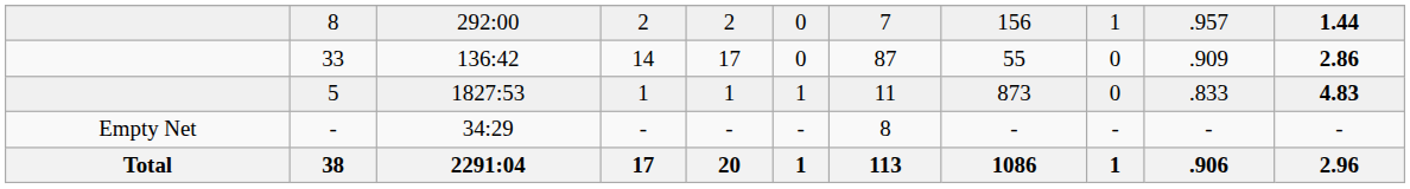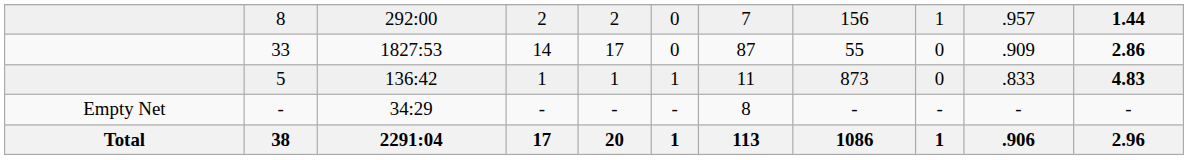 <table class="wikitable sortable" width ="1000">
 <tr align="center">
 </tr>
 <tr align="center" bgcolor="f0f0f0">
 <td></td>
 <td>8</td>
 <td>292:00</td>
 <td>2</td>
 <td>2</td>
 <td>0</td>
 <td>7</td>
 <td>156</td>
 <td>1</td>
 <td>.957</td>
 <td><strong>1.44</strong></td>
 </tr>
 <tr align="center" bgcolor="">
 <td></td>
 <td>33</td>
-<td>136:42</td>
+<td>1827:53</td>
 <td>14</td>
 <td>17</td>
 <td>0</td>
 <td>87</td>
 <td>55</td>
 <td>0</td>
 <td>.909</td>
 <td><strong>2.86</strong></td>
 </tr>
 <tr align="center" bgcolor="f0f0f0">
 <td></td>
 <td>5</td>
-<td>1827:53</td>
+<td>136:42</td>
 <td>1</td>
 <td>1</td>
 <td>1</td>
 <td>11</td>
 <td>873</td>
 <td>0</td>
 <td>.833</td>
 <td><strong>4.83</strong></td>
 </tr>
 <tr align="center" bgcolor="">
 <td>Empty Net</td>
 <td>-</td>
 <td>34:29</td>
 <td>-</td>
 <td>-</td>
 <td>-</td>
 <td>8</td>
 <td>-</td>
 <td>-</td>
 <td>-</td>
 <td>-</td>
 </tr>
 <tr>
 <th>Total</th>
 <th>38</th>
 <th>2291:04</th>
 <th>17</th>
 <th>20</th>
 <th>1</th>
 <th>113</th>
 <th>1086</th>
 <th>1</th>
 <th>.906</th>
 <th>2.96</th>
 </tr>
 </table>
